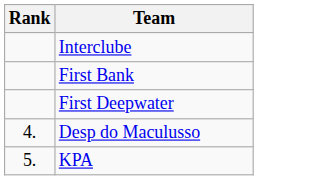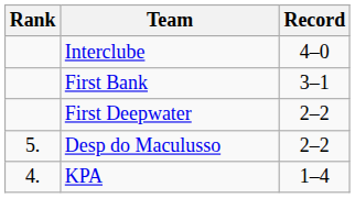 <table class="wikitable" style="text-align:center">
 <tr>
 <th>Rank</th>
 <th width=170>Team</th>
+<th>Record</th>
 </tr>
 <tr>
 <td></td>
 <td align=left> <a href='#'>Interclube</a></td>
+<td>4–0</td>
 </tr>
 <tr>
 <td></td>
 <td align=left> <a href='#'>First Bank</a></td>
+<td>3–1</td>
 </tr>
 <tr>
 <td></td>
 <td align=left> <a href='#'>First Deepwater</a></td>
+<td>2–2</td>
+</tr>
+<tr>
+<td>5.</td>
+<td align=left> <a href='#'>Desp do Maculusso</a></td>
+<td>2–2</td>
 </tr>
 <tr>
 <td>4.</td>
-<td align=left> <a href='#'>Desp do Maculusso</a></td>
-</tr>
-<tr>
-<td>5.</td>
 <td align=left> <a href='#'>KPA</a></td>
+<td>1–4</td>
 </tr>
 </table>
